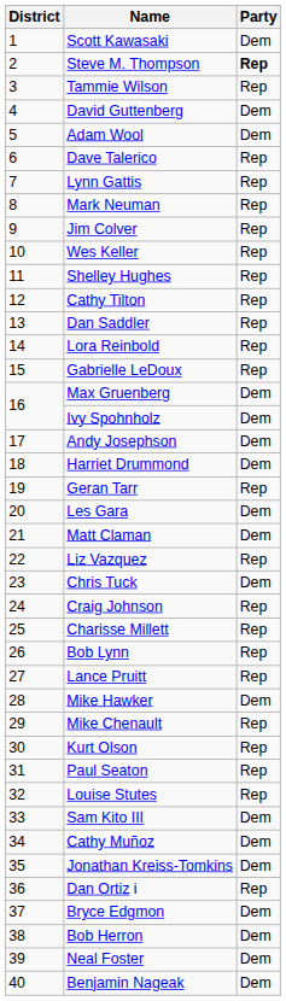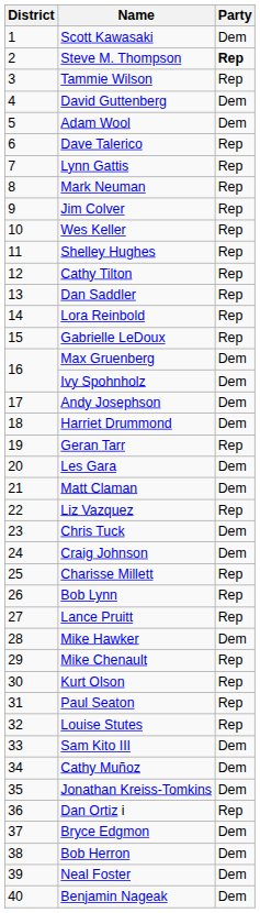 <table class="wikitable sortable mw-collapsible">
 <tr>
 <th>District</th>
 <th>Name</th>
 <th>Party</th>
 </tr>
 <tr>
 <td>1</td>
 <td><a href='#'>Scott Kawasaki</a></td>
 <td>Dem</td>
 </tr>
 <tr>
 <td>2</td>
 <td><a href='#'>Steve M. Thompson</a></td>
 <td><strong>Rep</strong></td>
 </tr>
 <tr>
 <td>3</td>
 <td><a href='#'>Tammie Wilson</a></td>
 <td>Rep</td>
 </tr>
 <tr>
 <td>4</td>
 <td><a href='#'>David Guttenberg</a></td>
 <td>Dem</td>
 </tr>
 <tr>
 <td>5</td>
 <td><a href='#'>Adam Wool</a></td>
 <td>Dem</td>
 </tr>
 <tr>
 <td>6</td>
 <td><a href='#'>Dave Talerico</a></td>
 <td>Rep</td>
 </tr>
 <tr>
 <td>7</td>
 <td><a href='#'>Lynn Gattis</a></td>
 <td>Rep</td>
 </tr>
 <tr>
 <td>8</td>
 <td><a href='#'>Mark Neuman</a></td>
 <td>Rep</td>
 </tr>
 <tr>
 <td>9</td>
 <td><a href='#'>Jim Colver</a></td>
 <td>Rep</td>
 </tr>
 <tr>
 <td>10</td>
 <td><a href='#'>Wes Keller</a></td>
 <td>Rep</td>
 </tr>
 <tr>
 <td>11</td>
 <td><a href='#'>Shelley Hughes</a></td>
 <td>Rep</td>
 </tr>
 <tr>
 <td>12</td>
 <td><a href='#'>Cathy Tilton</a></td>
 <td>Rep</td>
 </tr>
 <tr>
 <td>13</td>
 <td><a href='#'>Dan Saddler</a></td>
 <td>Rep</td>
 </tr>
 <tr>
 <td>14</td>
 <td><a href='#'>Lora Reinbold</a></td>
 <td>Rep</td>
 </tr>
 <tr>
 <td>15</td>
 <td><a href='#'>Gabrielle LeDoux</a></td>
 <td>Rep</td>
 </tr>
 <tr>
 <td rowspan="2">16</td>
 <td><a href='#'>Max Gruenberg</a></td>
 <td>Dem</td>
 </tr>
 <tr>
 <td><a href='#'>Ivy Spohnholz</a></td>
 <td>Dem</td>
 </tr>
 <tr>
 <td>17</td>
 <td><a href='#'>Andy Josephson</a></td>
 <td>Dem</td>
 </tr>
 <tr>
 <td>18</td>
 <td><a href='#'>Harriet Drummond</a></td>
 <td>Dem</td>
 </tr>
 <tr>
 <td>19</td>
 <td><a href='#'>Geran Tarr</a></td>
 <td>Rep</td>
 </tr>
 <tr>
 <td>20</td>
 <td><a href='#'>Les Gara</a></td>
 <td>Dem</td>
 </tr>
 <tr>
 <td>21</td>
 <td><a href='#'>Matt Claman</a></td>
 <td>Dem</td>
 </tr>
 <tr>
 <td>22</td>
 <td><a href='#'>Liz Vazquez</a></td>
 <td>Rep</td>
 </tr>
 <tr>
 <td>23</td>
 <td><a href='#'>Chris Tuck</a></td>
 <td>Dem</td>
 </tr>
 <tr>
 <td>24</td>
 <td><a href='#'>Craig Johnson</a></td>
-<td>Rep</td>
+<td>Dem</td>
 </tr>
 <tr>
 <td>25</td>
 <td><a href='#'>Charisse Millett</a></td>
 <td>Rep</td>
 </tr>
 <tr>
 <td>26</td>
 <td><a href='#'>Bob Lynn</a></td>
 <td>Rep</td>
 </tr>
 <tr>
 <td>27</td>
 <td><a href='#'>Lance Pruitt</a></td>
 <td>Rep</td>
 </tr>
 <tr>
 <td>28</td>
 <td><a href='#'>Mike Hawker</a></td>
 <td>Dem</td>
 </tr>
 <tr>
 <td>29</td>
 <td><a href='#'>Mike Chenault</a></td>
 <td>Rep</td>
 </tr>
 <tr>
 <td>30</td>
 <td><a href='#'>Kurt Olson</a></td>
 <td>Rep</td>
 </tr>
 <tr>
 <td>31</td>
 <td><a href='#'>Paul Seaton</a></td>
 <td>Rep</td>
 </tr>
 <tr>
 <td>32</td>
 <td><a href='#'>Louise Stutes</a></td>
 <td>Rep</td>
 </tr>
 <tr>
 <td>33</td>
 <td><a href='#'>Sam Kito III</a></td>
 <td>Dem</td>
 </tr>
 <tr>
 <td>34</td>
 <td><a href='#'>Cathy Muñoz</a></td>
 <td>Dem</td>
 </tr>
 <tr>
 <td>35</td>
 <td><a href='#'>Jonathan Kreiss-Tomkins</a></td>
 <td>Dem</td>
 </tr>
 <tr>
 <td>36</td>
 <td><a href='#'>Dan Ortiz</a> i</td>
 <td>Rep</td>
 </tr>
 <tr>
 <td>37</td>
 <td><a href='#'>Bryce Edgmon</a></td>
 <td>Dem</td>
 </tr>
 <tr>
 <td>38</td>
 <td><a href='#'>Bob Herron</a></td>
 <td>Dem</td>
 </tr>
 <tr>
 <td>39</td>
 <td><a href='#'>Neal Foster</a></td>
 <td>Dem</td>
 </tr>
 <tr>
 <td>40</td>
 <td><a href='#'>Benjamin Nageak</a></td>
 <td>Dem</td>
 </tr>
 </table>
